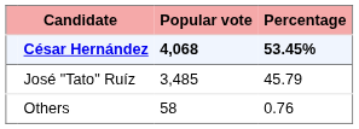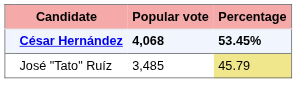 <table style="border: 1px solid #666666; border-collapse: collapse" align="center" cellpadding="6">
 <tr style="background-color: #F5A9A9">
 <th colspan="2">Candidate</th>
 <th>Popular vote</th>
 <th>Percentage</th>
 </tr>
 <tr style="background-color: #F0F5FE">
 <td style="border-top: 1px solid #DDDDDD"></td>
 <td style="border-top: 1px solid #DDDDDD"><strong><a href='#'>César Hernández</a></strong></td>
 <td style="border-top: 1px solid #DDDDDD"><strong>4,068</strong></td>
 <td style="border-top: 1px solid #DDDDDD"><strong>53.45%</strong></td>
 </tr>
 <tr>
 <td style="border-top: 1px solid #666666"></td>
 <td style="border-top: 1px solid #666666">José "Tato" Ruíz</td>
 <td style="border-top: 1px solid #666666">3,485</td>
-<td style="border-top: 1px solid #666666">45.79</td>
-</tr>
-<tr>
-<td style="border-top: 1px solid #DDDDDD"></td>
-<td style="border-top: 1px solid #DDDDDD">Others</td>
-<td style="border-top: 1px solid #DDDDDD">58</td>
-<td style="border-top: 1px solid #DDDDDD">0.76</td>
+<td style="background: khaki; border-top: 1px solid #666666">45.79</td>
 </tr>
 </table>
